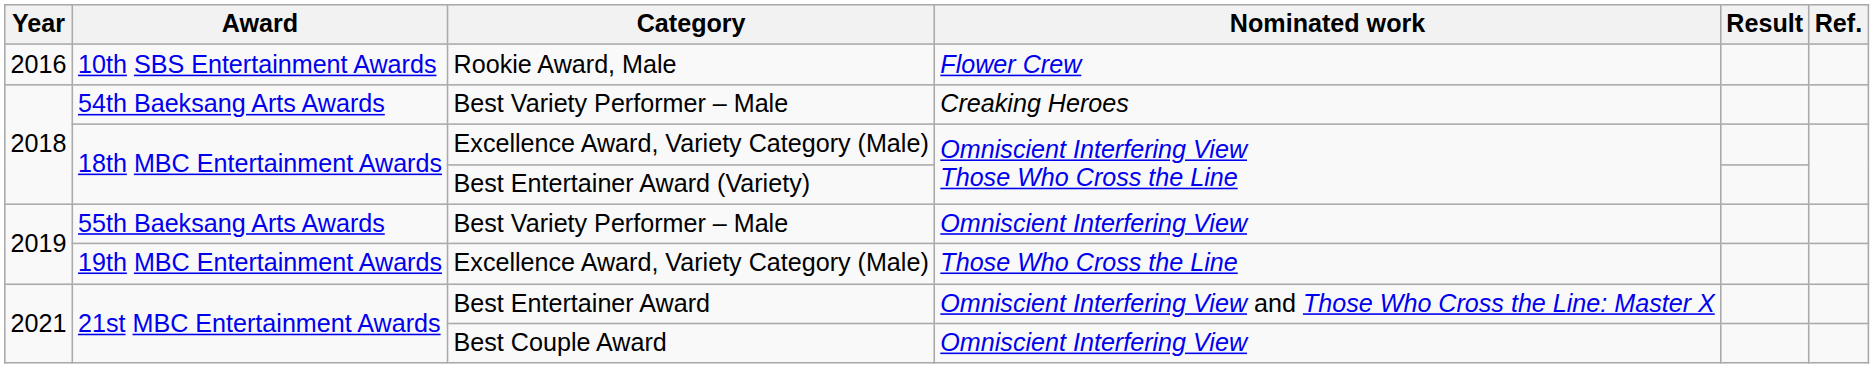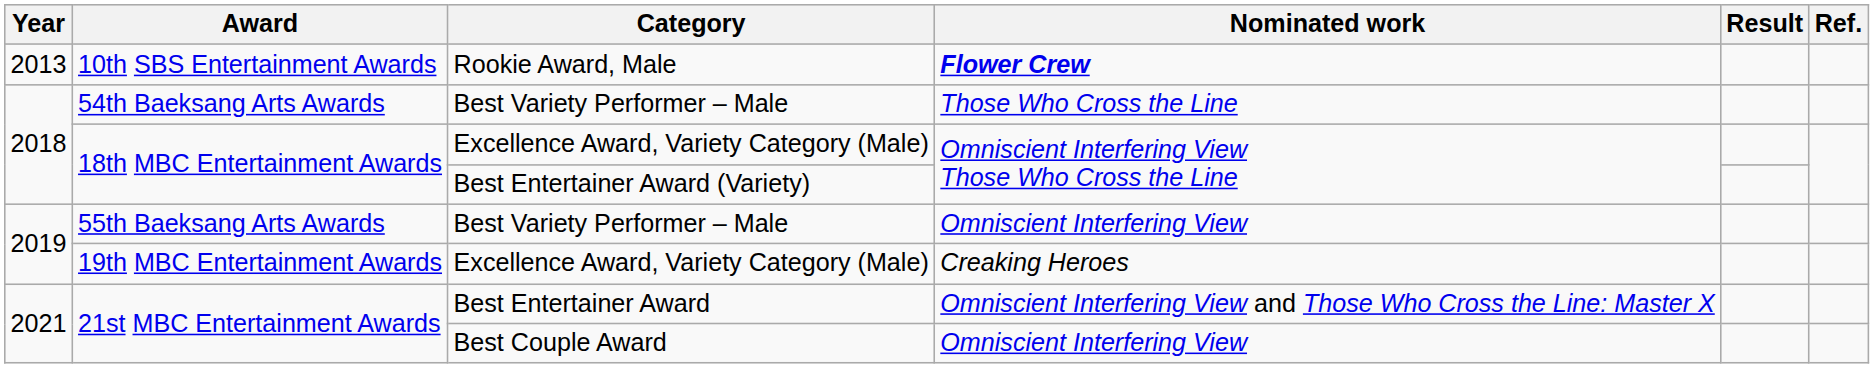 <table class="wikitable">
 <tr>
 <th>Year</th>
 <th>Award</th>
 <th>Category</th>
 <th>Nominated work</th>
 <th>Result</th>
 <th>Ref.</th>
 </tr>
 <tr>
-<td>2016</td>
+<td>2013</td>
 <td><a href='#'>10th</a> <a href='#'>SBS Entertainment Awards</a></td>
 <td>Rookie Award, Male</td>
-<td><em><a href='#'>Flower Crew</a></em></td>
+<td><strong><em><a href='#'>Flower Crew</a></em></strong></td>
 <td></td>
 <td></td>
 </tr>
 <tr>
 <td rowspan=3>2018</td>
 <td><a href='#'>54th Baeksang Arts Awards</a></td>
 <td>Best Variety Performer – Male</td>
-<td><em>Creaking Heroes</em></td>
+<td><em><a href='#'>Those Who Cross the Line</a></em></td>
 <td></td>
 <td></td>
 </tr>
 <tr>
 <td rowspan=2><a href='#'>18th</a> <a href='#'>MBC Entertainment Awards</a></td>
 <td>Excellence Award, Variety Category (Male)</td>
 <td rowspan=2><em><a href='#'>Omniscient Interfering View</a><br><a href='#'>Those Who Cross the Line</a></em></td>
 <td></td>
 <td rowspan=2></td>
 </tr>
 <tr>
 <td>Best Entertainer Award (Variety)</td>
 <td></td>
 </tr>
 <tr>
 <td rowspan=2>2019</td>
 <td><a href='#'>55th Baeksang Arts Awards</a></td>
 <td>Best Variety Performer – Male</td>
 <td><em><a href='#'>Omniscient Interfering View</a></em></td>
 <td></td>
 <td></td>
 </tr>
 <tr>
 <td><a href='#'>19th</a> <a href='#'>MBC Entertainment Awards</a></td>
 <td>Excellence Award, Variety Category (Male)</td>
-<td><em><a href='#'>Those Who Cross the Line</a></em></td>
+<td><em>Creaking Heroes</em></td>
 <td></td>
 <td></td>
 </tr>
 <tr>
 <td rowspan=2>2021</td>
 <td rowspan=2><a href='#'>21st</a> <a href='#'>MBC Entertainment Awards</a></td>
 <td>Best Entertainer Award</td>
 <td><em><a href='#'>Omniscient Interfering View</a></em> and <em><a href='#'>Those Who Cross the Line: Master X</a></em></td>
 <td></td>
 <td></td>
 </tr>
 <tr>
 <td>Best Couple Award </td>
 <td><em><a href='#'>Omniscient Interfering View</a></em></td>
 <td></td>
 <td></td>
 </tr>
 </table>
